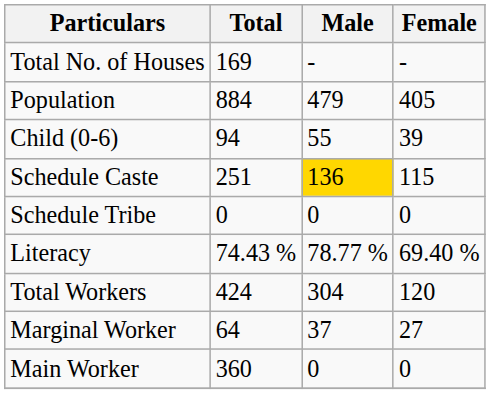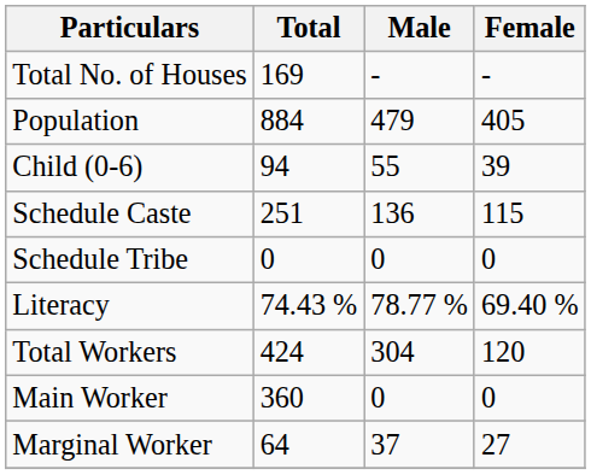 <table class="wikitable sortable">
 <tr>
 <th>Particulars</th>
 <th>Total</th>
 <th>Male</th>
 <th>Female</th>
 </tr>
 <tr>
 <td>Total No. of Houses</td>
 <td>169</td>
 <td>-</td>
 <td>-</td>
 </tr>
 <tr>
 <td>Population</td>
 <td>884</td>
 <td>479</td>
 <td>405</td>
 </tr>
 <tr>
 <td>Child (0-6)</td>
 <td>94</td>
 <td>55</td>
 <td>39</td>
 </tr>
 <tr>
 <td>Schedule Caste</td>
 <td>251</td>
-<td style="background: gold;">136</td>
+<td>136</td>
 <td>115</td>
 </tr>
 <tr>
 <td>Schedule Tribe</td>
 <td>0</td>
 <td>0</td>
 <td>0</td>
 </tr>
 <tr>
 <td>Literacy</td>
 <td>74.43 %</td>
 <td>78.77 %</td>
 <td>69.40 %</td>
 </tr>
 <tr>
 <td>Total Workers</td>
 <td>424</td>
 <td>304</td>
 <td>120</td>
 </tr>
 <tr>
+<td>Main Worker</td>
+<td>360</td>
+<td>0</td>
+<td>0</td>
+</tr>
+<tr>
 <td>Marginal Worker</td>
 <td>64</td>
 <td>37</td>
 <td>27</td>
 </tr>
 <tr>
-<td>Main Worker</td>
-<td>360</td>
-<td>0</td>
-<td>0</td>
-</tr>
-<tr>
 </tr>
 </table>
